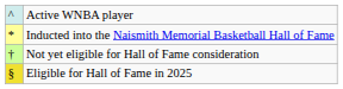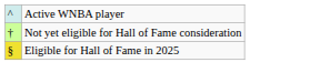 <table class="wikitable">
 <tr>
 <td style="background:#CFECEC; width:1em">^</td>
 <td>Active WNBA player</td>
-</tr>
-<tr>
-<td style="background:#FFFF99; width:1em">*</td>
-<td>Inducted into the <a href='#'>Naismith Memorial Basketball Hall of Fame</a></td>
 </tr>
 <tr>
 <td style="background:#CCFF99; width:1em">†</td>
 <td>Not yet eligible for Hall of Fame consideration</td>
 </tr>
 <tr>
 <td style="background:#F0E130; width:1em">§</td>
 <td>Eligible for Hall of Fame in 2025</td>
 </tr>
 </table>
